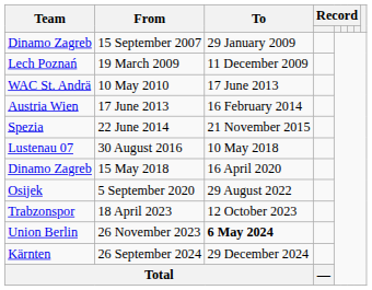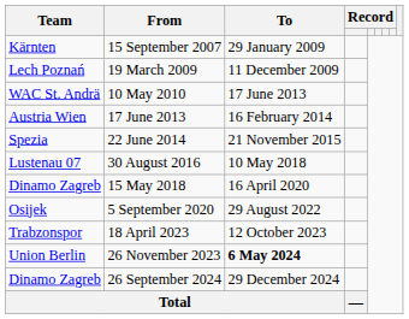 <table class=wikitable style="text-align: center">
 <tr>
 <th rowspan=2>Team</th>
 <th rowspan=2>From</th>
 <th rowspan=2>To</th>
 <th colspan=5>Record</th>
 <th rowspan=2></th>
 </tr>
 <tr>
 <th></th>
 <th></th>
 <th></th>
 <th></th>
 <th></th>
 </tr>
 <tr>
-<td align=left><a href='#'>Dinamo Zagreb</a></td>
+<td align=left><a href='#'>Kärnten</a></td>
 <td align=left>15 September 2007</td>
 <td align=left>29 January 2009<br></td>
 <td></td>
 </tr>
 <tr>
 <td align=left><a href='#'>Lech Poznań</a></td>
 <td align=left>19 March 2009</td>
 <td align=left>11 December 2009<br></td>
 <td></td>
 </tr>
 <tr>
 <td align=left><a href='#'>WAC St. Andrä</a></td>
 <td align=left>10 May 2010</td>
 <td align=left>17 June 2013<br></td>
 <td></td>
 </tr>
 <tr>
 <td align=left><a href='#'>Austria Wien</a></td>
 <td align=left>17 June 2013</td>
 <td align=left>16 February 2014<br></td>
 <td></td>
 </tr>
 <tr>
 <td align=left><a href='#'>Spezia</a></td>
 <td align=left>22 June 2014</td>
 <td align=left>21 November 2015<br></td>
 <td></td>
 </tr>
 <tr>
 <td align=left><a href='#'>Lustenau 07</a></td>
 <td align=left>30 August 2016</td>
 <td align=left>10 May 2018<br></td>
 <td></td>
 </tr>
 <tr>
 <td align=left><a href='#'>Dinamo Zagreb</a></td>
 <td align=left>15 May 2018</td>
 <td align=left>16 April 2020<br></td>
 <td></td>
 </tr>
 <tr>
 <td align=left><a href='#'>Osijek</a></td>
 <td align=left>5 September 2020</td>
 <td align=left>29 August 2022<br></td>
 <td></td>
 </tr>
 <tr>
 <td align=left><a href='#'>Trabzonspor</a></td>
 <td align=left>18 April 2023</td>
 <td align=left>12 October 2023<br></td>
 <td></td>
 </tr>
 <tr>
 <td align=left><a href='#'>Union Berlin</a></td>
 <td align=left>26 November 2023</td>
 <td align=left><strong>6 May 2024<br></strong></td>
 <td></td>
 </tr>
 <tr>
-<td align=left><a href='#'>Kärnten</a></td>
+<td align=left><a href='#'>Dinamo Zagreb</a></td>
 <td align=left>26 September 2024</td>
 <td align=left>29 December 2024<br></td>
 <td></td>
 </tr>
 <tr>
 <th colspan=3>Total<br></th>
 <th>—</th>
 </tr>
 </table>
